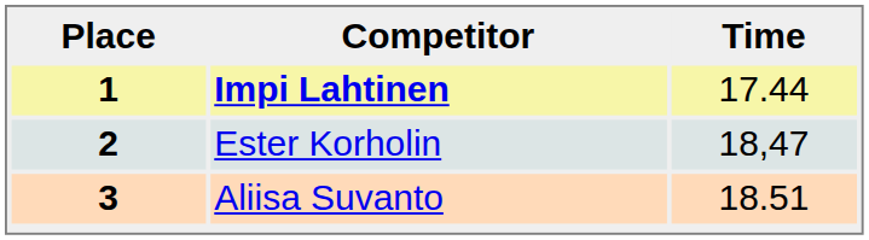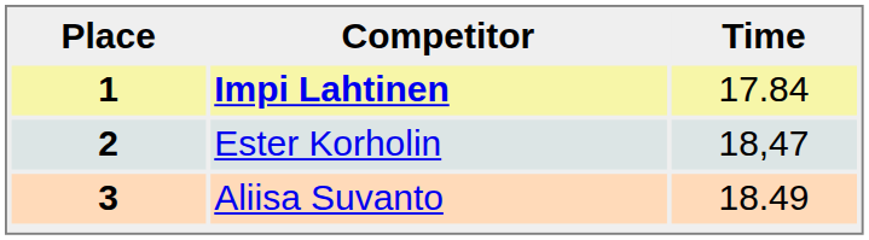 <table style="border-style:solid;border-width:1px;border-color:#808080;background-color:#EFEFEF" cellspacing="2" cellpadding="2" width="380px">
 <tr bgcolor="#EFEFEF">
 <th align=center>Place</th>
 <th align=center>Competitor</th>
 <th align=center>Time</th>
 </tr>
 <tr align="center" valign="top" bgcolor="#F7F6A8">
 <th>1</th>
 <td align="left"><strong> <a href='#'>Impi Lahtinen</a></strong></td>
-<td align="center">17.44</td>
+<td align="center">17.84</td>
 </tr>
 <tr align="center" valign="top" bgcolor="#DCE5E5">
 <th>2</th>
 <td align="left"> <a href='#'>Ester Korholin</a></td>
 <td align="center">18,47</td>
 </tr>
 <tr align="center" valign="top" bgcolor="#FFDAB9">
 <th>3</th>
 <td align="left"> <a href='#'>Aliisa Suvanto</a></td>
-<td align="center">18.51</td>
+<td align="center">18.49</td>
 </tr>
 <tr align="center" valign="top" bgcolor="#FFFFFF">
 </tr>
 </table>
